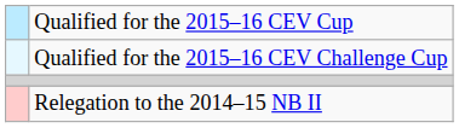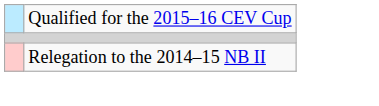 <table class="wikitable" style="text-align: left;">
 <tr>
 <td width=10px bgcolor=#bbebff></td>
 <td>Qualified for the <a href='#'>2015–16 CEV Cup</a></td>
-</tr>
-<tr>
-<td width=10px bgcolor=#e6f8ff></td>
-<td>Qualified for the <a href='#'>2015–16 CEV Challenge Cup</a></td>
 </tr>
 <tr>
 <td colspan=2 height=1px bgcolor=lightgrey></td>
 </tr>
 <tr>
 <td width=10px bgcolor=#ffcccc></td>
 <td>Relegation to the 2014–15 <a href='#'>NB II</a></td>
 </tr>
 </table>
